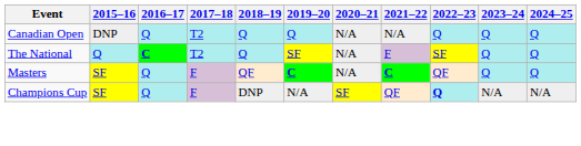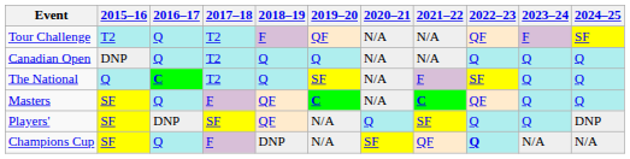 <table class="wikitable" border="1">
 <tr>
 <th>Event</th>
 <th><a href='#'>2015–16</a></th>
 <th><a href='#'>2016–17</a></th>
 <th><a href='#'>2017–18</a></th>
 <th><a href='#'>2018–19</a></th>
 <th><a href='#'>2019–20</a></th>
 <th><a href='#'>2020–21</a></th>
 <th><a href='#'>2021–22</a></th>
 <th><a href='#'>2022–23</a></th>
 <th><a href='#'>2023–24</a></th>
 <th><a href='#'>2024–25</a></th>
+</tr>
+<tr>
+<td><a href='#'>Tour Challenge</a></td>
+<td style="background:#afeeee;"><a href='#'>T2</a></td>
+<td style="background:#afeeee;"><a href='#'>Q</a></td>
+<td style="background:#afeeee;"><a href='#'>T2</a></td>
+<td style="background:thistle;"><a href='#'>F</a></td>
+<td style="background:#ffebcd;"><a href='#'>QF</a></td>
+<td style="background:#EFEFEF;">N/A</td>
+<td style="background:#EFEFEF;">N/A</td>
+<td style="background:#ffebcd;"><a href='#'>QF</a></td>
+<td style="background:thistle;"><a href='#'>F</a></td>
+<td style="background:yellow;"><a href='#'>SF</a></td>
 </tr>
 <tr>
 <td><a href='#'>Canadian Open</a></td>
 <td style="background:#EFEFEF;">DNP</td>
 <td style="background:#afeeee;"><a href='#'>Q</a></td>
 <td style="background:#afeeee;"><a href='#'>T2</a></td>
 <td style="background:#afeeee;"><a href='#'>Q</a></td>
 <td style="background:#afeeee;"><a href='#'>Q</a></td>
 <td style="background:#EFEFEF;">N/A</td>
 <td style="background:#EFEFEF;">N/A</td>
 <td style="background:#afeeee;"><a href='#'>Q</a></td>
 <td style="background:#afeeee;"><a href='#'>Q</a></td>
 <td style="background:#afeeee;"><a href='#'>Q</a></td>
 </tr>
 <tr>
 <td><a href='#'>The National</a></td>
 <td style="background:#afeeee;"><a href='#'>Q</a></td>
 <td style="background:#00ff00;"><strong><a href='#'>C</a></strong></td>
 <td style="background:#afeeee;"><a href='#'>T2</a></td>
 <td style="background:#afeeee;"><a href='#'>Q</a></td>
 <td style="background:yellow;"><a href='#'>SF</a></td>
 <td style="background:#EFEFEF;">N/A</td>
 <td style="background:#D8BFD8;"><a href='#'>F</a></td>
 <td style="background:yellow;"><a href='#'>SF</a></td>
 <td style="background:#afeeee;"><a href='#'>Q</a></td>
 <td style="background:#afeeee;"><a href='#'>Q</a></td>
 </tr>
 <tr>
 <td><a href='#'>Masters</a></td>
 <td style="background:yellow;"><a href='#'>SF</a></td>
 <td style="background:#afeeee;"><a href='#'>Q</a></td>
 <td style="background:thistle;"><a href='#'>F</a></td>
 <td style="background:#ffebcd;"><a href='#'>QF</a></td>
 <td style="background:#0f0;"><strong><a href='#'>C</a></strong></td>
 <td style="background:#EFEFEF;">N/A</td>
 <td style="background:#0f0;"><strong><a href='#'>C</a></strong></td>
 <td style="background:#ffebcd;"><a href='#'>QF</a></td>
 <td style="background:#afeeee;"><a href='#'>Q</a></td>
 <td style="background:#afeeee;"><a href='#'>Q</a></td>
 </tr>
 <tr>
+<td><a href='#'>Players'</a></td>
+<td style="background:yellow;"><a href='#'>SF</a></td>
+<td style="background:#EFEFEF;">DNP</td>
+<td style="background:yellow;"><a href='#'>SF</a></td>
+<td style="background:#ffebcd;"><a href='#'>QF</a></td>
+<td style="background:#EFEFEF;">N/A</td>
+<td style="background:#afeeee;"><a href='#'>Q</a></td>
+<td style="background:yellow;"><a href='#'>SF</a></td>
+<td style="background:#afeeee;"><a href='#'>Q</a></td>
+<td style="background:#afeeee;"><a href='#'>Q</a></td>
+<td style="background:#EFEFEF;">DNP</td>
+</tr>
+<tr>
 <td><a href='#'>Champions Cup</a></td>
 <td style="background:yellow;"><a href='#'>SF</a></td>
 <td style="background:#afeeee;"><a href='#'>Q</a></td>
 <td style="background:thistle;"><a href='#'>F</a></td>
 <td style="background:#EFEFEF;">DNP</td>
 <td style="background:#EFEFEF;">N/A</td>
 <td style="background:yellow;"><a href='#'>SF</a></td>
 <td style="background:#ffebcd;"><a href='#'>QF</a></td>
 <td style="background:#afeeee;"><strong><a href='#'>Q</a></strong></td>
 <td style="background:#EFEFEF;">N/A</td>
 <td style="background:#EFEFEF;">N/A</td>
 </tr>
 </table>
